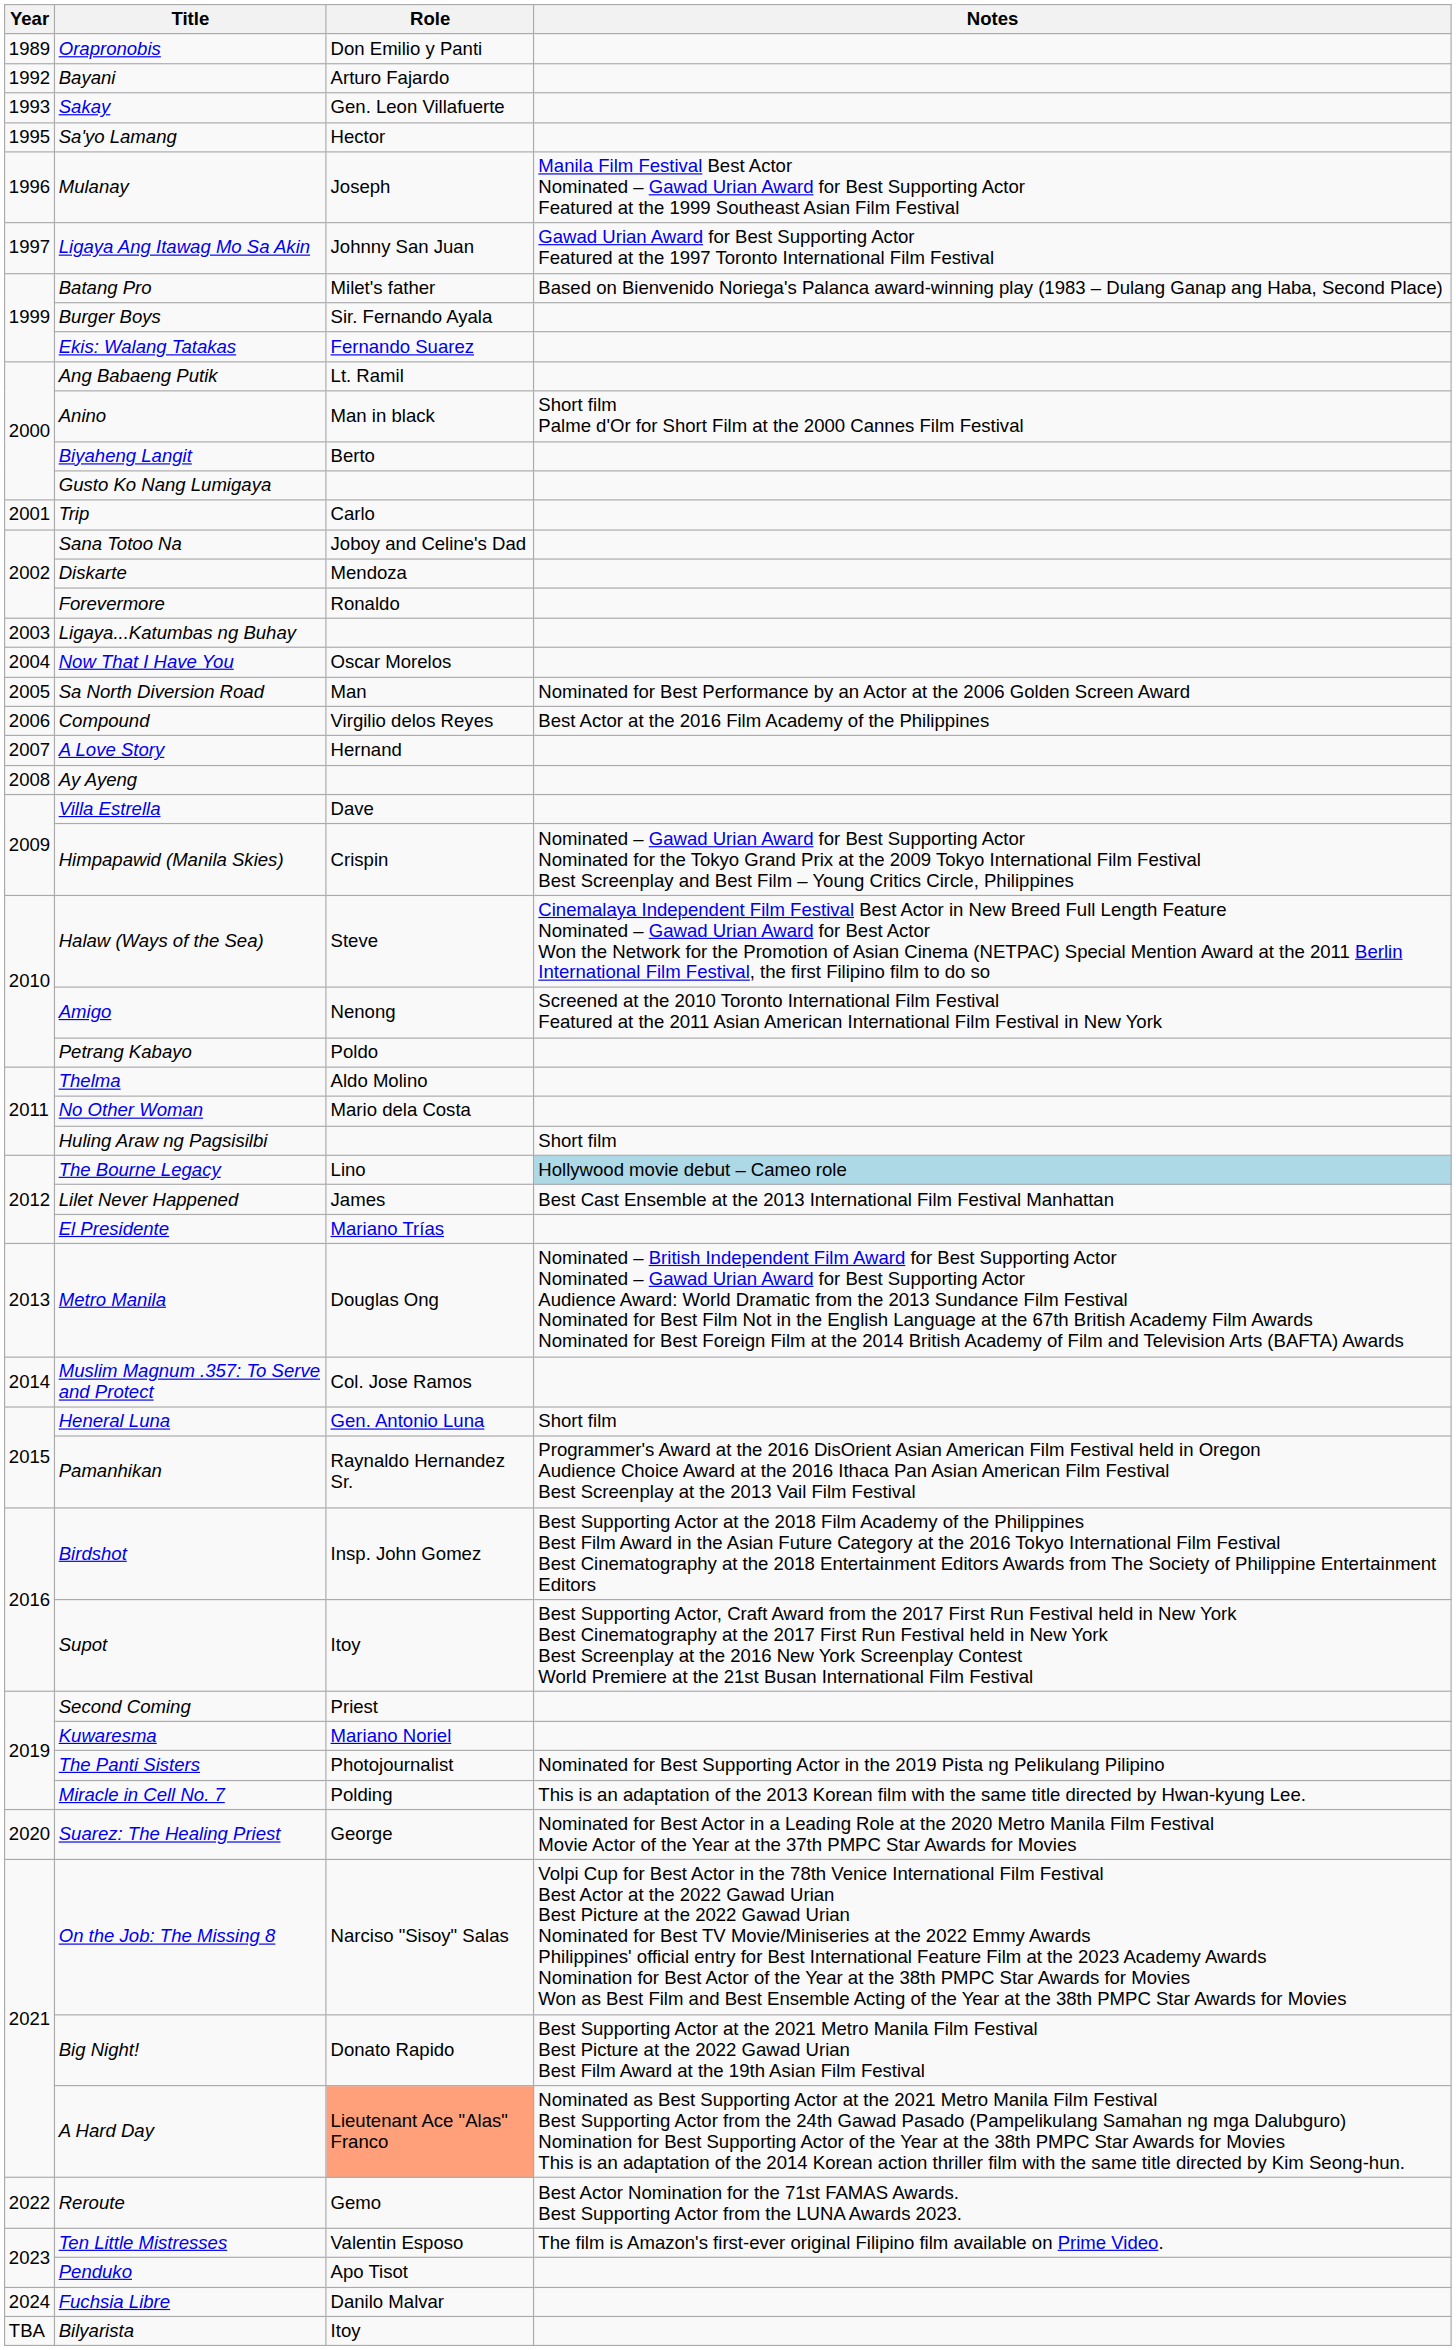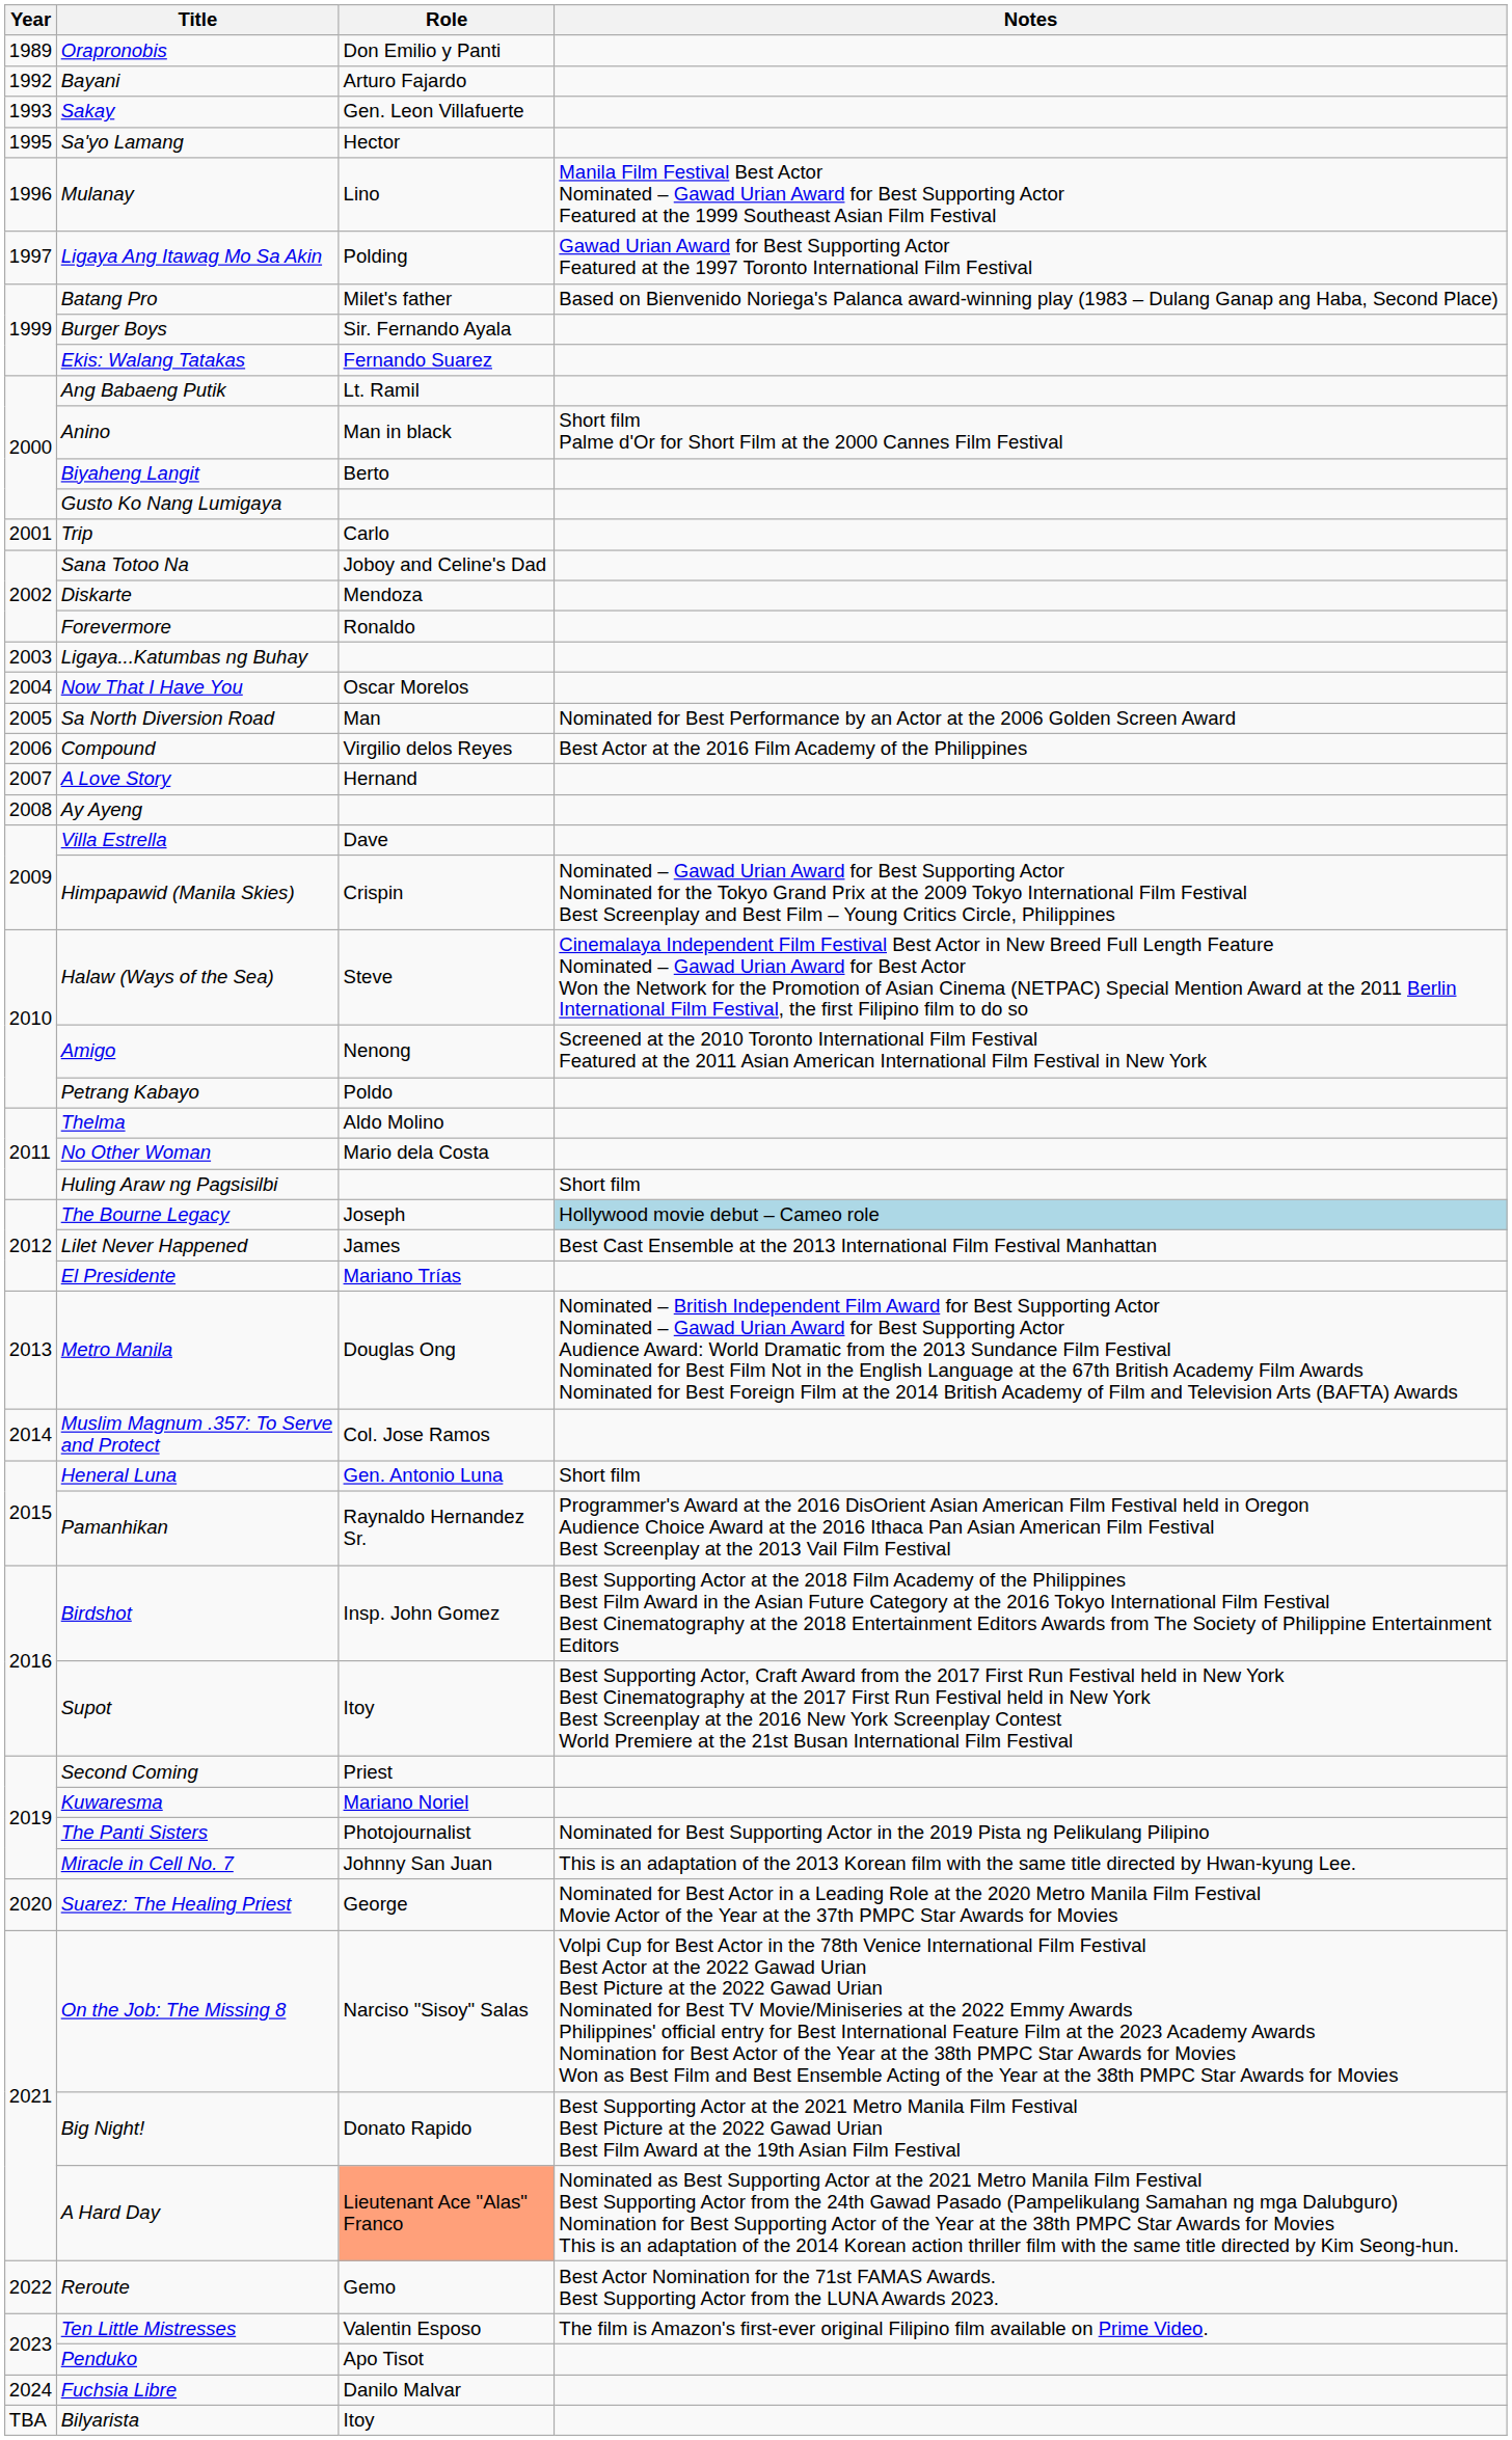 <table class="wikitable sortable">
 <tr>
 <th>Year</th>
 <th width="227px">Title</th>
 <th>Role</th>
 <th class="unsortable">Notes</th>
 </tr>
 <tr>
 <td>1989</td>
 <td><em><a href='#'>Orapronobis</a></em></td>
 <td>Don Emilio y Panti</td>
 <td></td>
 </tr>
 <tr>
 <td>1992</td>
 <td><em>Bayani</em></td>
 <td>Arturo Fajardo</td>
 <td></td>
 </tr>
 <tr>
 <td>1993</td>
 <td><em><a href='#'>Sakay</a></em></td>
 <td>Gen. Leon Villafuerte</td>
 <td></td>
 </tr>
 <tr>
 <td>1995</td>
 <td><em>Sa'yo Lamang</em></td>
 <td>Hector</td>
 <td></td>
 </tr>
 <tr>
 <td>1996</td>
 <td><em>Mulanay</em></td>
-<td>Joseph</td>
+<td>Lino</td>
 <td><a href='#'>Manila Film Festival</a> Best Actor<br>Nominated – <a href='#'>Gawad Urian Award</a> for Best Supporting Actor<br>Featured at the 1999 Southeast Asian Film Festival</td>
 </tr>
 <tr>
 <td>1997</td>
 <td><em><a href='#'>Ligaya Ang Itawag Mo Sa Akin</a></em></td>
-<td>Johnny San Juan</td>
+<td>Polding</td>
 <td><a href='#'>Gawad Urian Award</a> for Best Supporting Actor<br>Featured at the 1997 Toronto International Film Festival</td>
 </tr>
 <tr>
 <td rowspan="3">1999</td>
 <td><em>Batang Pro</em></td>
 <td>Milet's father</td>
 <td>Based on Bienvenido Noriega's Palanca award-winning play (1983 – Dulang Ganap ang Haba, Second Place)</td>
 </tr>
 <tr>
 <td><em>Burger Boys</em></td>
 <td>Sir. Fernando Ayala</td>
 <td></td>
 </tr>
 <tr>
 <td><em><a href='#'>Ekis: Walang Tatakas</a></em></td>
 <td><a href='#'>Fernando Suarez</a></td>
 <td></td>
 </tr>
 <tr>
 <td rowspan=4>2000</td>
 <td><em>Ang Babaeng Putik</em></td>
 <td>Lt. Ramil</td>
 <td></td>
 </tr>
 <tr>
 <td><em>Anino</em></td>
 <td>Man in black</td>
 <td>Short film<br>Palme d'Or for Short Film at the 2000 Cannes Film Festival</td>
 </tr>
 <tr>
 <td><em><a href='#'>Biyaheng Langit</a></em></td>
 <td>Berto</td>
 <td></td>
 </tr>
 <tr>
 <td><em>Gusto Ko Nang Lumigaya</em></td>
 <td></td>
 <td></td>
 </tr>
 <tr>
 <td>2001</td>
 <td><em>Trip</em></td>
 <td>Carlo</td>
 <td></td>
 </tr>
 <tr>
 <td rowspan=3>2002</td>
 <td><em>Sana Totoo Na</em></td>
 <td>Joboy and Celine's Dad</td>
 <td></td>
 </tr>
 <tr>
 <td><em>Diskarte</em></td>
 <td>Mendoza</td>
 <td></td>
 </tr>
 <tr>
 <td><em>Forevermore</em></td>
 <td>Ronaldo</td>
 <td></td>
 </tr>
 <tr>
 <td>2003</td>
 <td><em>Ligaya...Katumbas ng Buhay</em></td>
 <td></td>
 <td></td>
 </tr>
 <tr>
 <td>2004</td>
 <td><em><a href='#'>Now That I Have You</a></em></td>
 <td>Oscar Morelos</td>
 <td></td>
 </tr>
 <tr>
 <td>2005</td>
 <td><em>Sa North Diversion Road </em></td>
 <td>Man</td>
 <td>Nominated for Best Performance by an Actor at the 2006 Golden Screen Award</td>
 </tr>
 <tr>
 <td>2006</td>
 <td><em>Compound</em></td>
 <td>Virgilio delos Reyes</td>
 <td>Best Actor at the 2016 Film Academy of the Philippines</td>
 </tr>
 <tr>
 <td>2007</td>
 <td><em><a href='#'>A Love Story</a></em></td>
 <td>Hernand</td>
 <td></td>
 </tr>
 <tr>
 <td>2008</td>
 <td><em>Ay Ayeng</em></td>
 <td></td>
 <td></td>
 </tr>
 <tr>
 <td rowspan=2>2009</td>
 <td><em><a href='#'>Villa Estrella</a></em></td>
 <td>Dave</td>
 <td></td>
 </tr>
 <tr>
 <td><em>Himpapawid (Manila Skies)</em></td>
 <td>Crispin</td>
 <td>Nominated – <a href='#'>Gawad Urian Award</a> for Best Supporting Actor<br>Nominated for the Tokyo Grand Prix at the 2009 Tokyo International Film Festival<br>Best Screenplay and Best Film – Young Critics Circle, Philippines</td>
 </tr>
 <tr>
 <td rowspan="3">2010</td>
 <td><em>Halaw (Ways of the Sea)</em></td>
 <td>Steve</td>
 <td><a href='#'>Cinemalaya Independent Film Festival</a> Best Actor in New Breed Full Length Feature<br>Nominated – <a href='#'>Gawad Urian Award</a> for Best Actor<br>Won the Network for the Promotion of Asian Cinema (NETPAC) Special Mention Award at the 2011 <a href='#'>Berlin International Film Festival</a>, the first Filipino film to do so</td>
 </tr>
 <tr>
 <td><em><a href='#'>Amigo</a></em></td>
 <td>Nenong</td>
 <td>Screened at the 2010 Toronto International Film Festival<br>Featured at the 2011 Asian American International Film Festival in New York</td>
 </tr>
 <tr>
 <td><em>Petrang Kabayo</em></td>
 <td>Poldo</td>
 <td></td>
 </tr>
 <tr>
 <td rowspan=3>2011</td>
 <td><em><a href='#'>Thelma</a></em></td>
 <td>Aldo Molino</td>
 <td></td>
 </tr>
 <tr>
 <td><em><a href='#'>No Other Woman</a></em></td>
 <td>Mario dela Costa</td>
 <td></td>
 </tr>
 <tr>
 <td><em>Huling Araw ng Pagsisilbi</em></td>
 <td></td>
 <td>Short film</td>
 </tr>
 <tr>
 <td rowspan=3>2012</td>
 <td><em><a href='#'>The Bourne Legacy</a></em></td>
-<td>Lino</td>
+<td>Joseph</td>
 <td style="background: lightblue;">Hollywood movie debut – Cameo role</td>
 </tr>
 <tr>
 <td><em>Lilet Never Happened</em></td>
 <td>James</td>
 <td>Best Cast Ensemble at the 2013 International Film Festival Manhattan</td>
 </tr>
 <tr>
 <td><em><a href='#'>El Presidente</a></em></td>
 <td><a href='#'>Mariano Trías</a></td>
 <td></td>
 </tr>
 <tr>
 <td>2013</td>
 <td><em><a href='#'>Metro Manila</a></em></td>
 <td>Douglas Ong</td>
 <td>Nominated – <a href='#'>British Independent Film Award</a> for Best Supporting Actor<br>Nominated – <a href='#'>Gawad Urian Award</a> for Best Supporting Actor<br>Audience Award: World Dramatic from the 2013 Sundance Film Festival<br>Nominated for Best Film Not in the English Language at the 67th British Academy Film Awards<br>Nominated for Best Foreign Film at the 2014 British Academy of Film and Television Arts (BAFTA) Awards</td>
 </tr>
 <tr>
 <td>2014</td>
 <td><em><a href='#'>Muslim Magnum .357: To Serve and Protect</a></em></td>
 <td>Col. Jose Ramos</td>
 <td></td>
 </tr>
 <tr>
 <td rowspan="2">2015</td>
 <td><em><a href='#'>Heneral Luna</a></em></td>
 <td><a href='#'>Gen. Antonio Luna</a></td>
 <td>Short film</td>
 </tr>
 <tr>
 <td><em>Pamanhikan</em></td>
 <td>Raynaldo Hernandez Sr.</td>
 <td>Programmer's Award at the 2016 DisOrient Asian American Film Festival held in Oregon<br>Audience Choice Award at the 2016 Ithaca Pan Asian American Film Festival<br>Best Screenplay at the 2013 Vail Film Festival</td>
 </tr>
 <tr>
 <td rowspan="2">2016</td>
 <td><em><a href='#'>Birdshot</a></em></td>
 <td>Insp. John Gomez</td>
 <td>Best Supporting Actor at the 2018 Film Academy of the Philippines<br>Best Film Award in the Asian Future Category at the 2016 Tokyo International Film Festival<br>Best Cinematography at the 2018 Entertainment Editors Awards from The Society of Philippine Entertainment Editors</td>
 </tr>
 <tr>
 <td><em>Supot</em></td>
 <td>Itoy</td>
 <td>Best Supporting Actor, Craft Award from the 2017 First Run Festival held in New York<br>Best Cinematography at the 2017 First Run Festival held in New York<br>Best Screenplay at the 2016 New York Screenplay Contest<br>World Premiere at the 21st Busan International Film Festival</td>
 </tr>
 <tr>
 <td rowspan=4>2019</td>
 <td><em>Second Coming</em></td>
 <td>Priest</td>
 <td></td>
 </tr>
 <tr>
 <td><em><a href='#'>Kuwaresma</a></em></td>
 <td><a href='#'>Mariano Noriel</a></td>
 <td></td>
 </tr>
 <tr>
 <td><em><a href='#'>The Panti Sisters</a></em></td>
 <td>Photojournalist</td>
 <td>Nominated for Best Supporting Actor in the 2019 Pista ng Pelikulang Pilipino</td>
 </tr>
 <tr>
 <td><em><a href='#'>Miracle in Cell No. 7</a></em></td>
-<td>Polding</td>
+<td>Johnny San Juan</td>
 <td>This is an adaptation of the 2013 Korean film with the same title directed by Hwan-kyung Lee.</td>
 </tr>
 <tr>
 <td>2020</td>
 <td><em><a href='#'>Suarez: The Healing Priest</a></em></td>
 <td>George</td>
 <td>Nominated for Best Actor in a Leading Role at the 2020 Metro Manila Film Festival<br>Movie Actor of the Year at the 37th PMPC Star Awards for Movies</td>
 </tr>
 <tr>
 <td rowspan="3">2021</td>
 <td><em><a href='#'>On the Job: The Missing 8</a></em></td>
 <td>Narciso "Sisoy" Salas</td>
 <td>Volpi Cup for Best Actor in the 78th Venice International Film Festival<br>Best Actor at the 2022 Gawad Urian<br>Best Picture at the 2022 Gawad Urian<br>Nominated for Best TV Movie/Miniseries at the 2022 Emmy Awards<br>Philippines' official entry for Best International Feature Film at the 2023 Academy Awards<br>Nomination for Best Actor of the Year at the 38th PMPC Star Awards for Movies<br>Won as Best Film and Best Ensemble Acting of the Year at the 38th PMPC Star Awards for Movies</td>
 </tr>
 <tr>
 <td><em>Big Night!</em></td>
 <td>Donato Rapido</td>
 <td>Best Supporting Actor at the 2021 Metro Manila Film Festival<br>Best Picture at the 2022 Gawad Urian<br>Best Film Award at the 19th Asian Film Festival</td>
 </tr>
 <tr>
 <td><em>A Hard Day</em></td>
 <td style="background: lightsalmon;">Lieutenant Ace "Alas" Franco</td>
 <td>Nominated as Best Supporting Actor at the 2021 Metro Manila Film Festival<br>Best Supporting Actor from the 24th Gawad Pasado (Pampelikulang Samahan ng mga Dalubguro)<br>Nomination for Best Supporting Actor of the Year at the 38th PMPC Star Awards for Movies<br>This is an adaptation of the 2014 Korean action thriller film with the same title directed by Kim Seong-hun.</td>
 </tr>
 <tr>
 <td>2022</td>
 <td><em>Reroute</em></td>
 <td>Gemo</td>
 <td>Best Actor Nomination for the 71st FAMAS Awards.<br>Best Supporting Actor from the LUNA Awards 2023.</td>
 </tr>
 <tr>
 <td rowspan="2">2023</td>
 <td><em><a href='#'>Ten Little Mistresses</a></em></td>
 <td>Valentin Esposo</td>
 <td>The film is Amazon's first-ever original Filipino film available on <a href='#'>Prime Video</a>.</td>
 </tr>
 <tr>
 <td><em><a href='#'>Penduko</a></em></td>
 <td>Apo Tisot</td>
 <td></td>
 </tr>
 <tr>
 <td>2024</td>
 <td><em><a href='#'>Fuchsia Libre</a></em></td>
 <td>Danilo Malvar</td>
 <td></td>
 </tr>
 <tr>
 <td>TBA</td>
 <td><em>Bilyarista</em></td>
 <td>Itoy</td>
 <td></td>
 </tr>
 </table>
